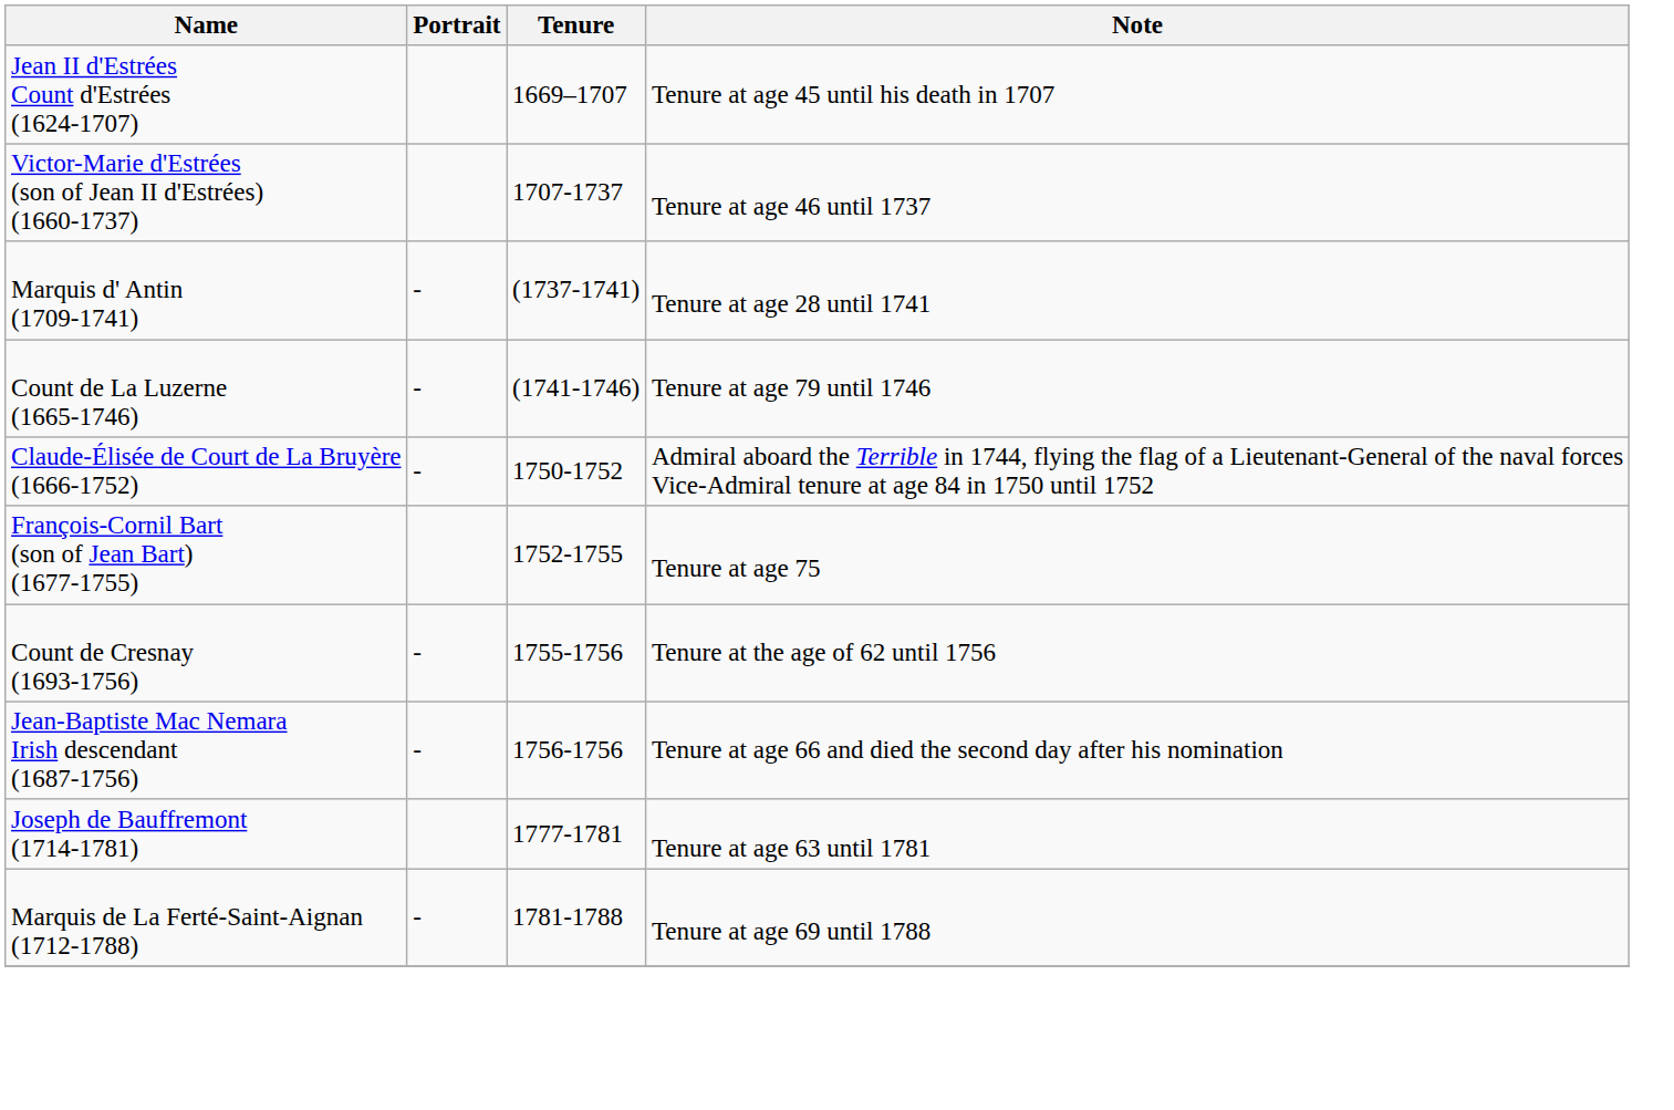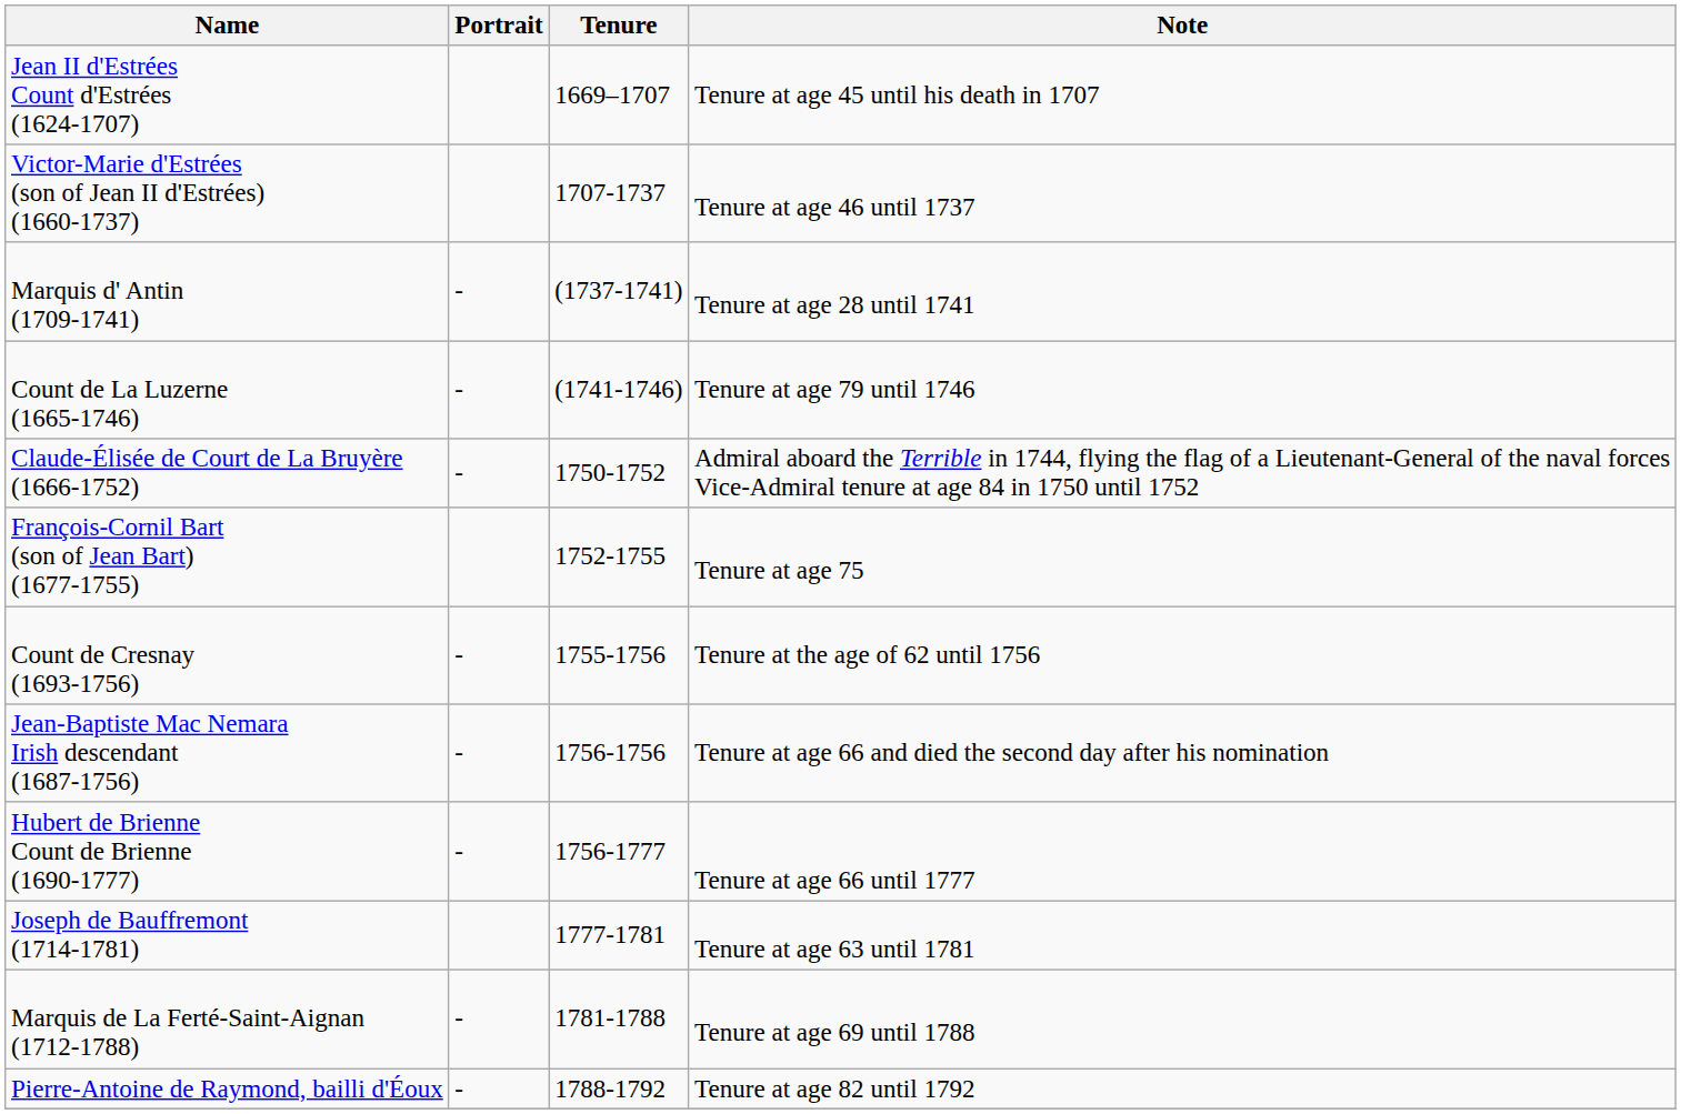 <table class="wikitable">
 <tr>
 <th>Name</th>
 <th>Portrait</th>
 <th>Tenure</th>
 <th>Note</th>
 </tr>
 <tr>
 <td><a href='#'>Jean II d'Estrées</a><br><a href='#'>Count</a> d'Estrées<br>(1624-1707)</td>
 <td></td>
 <td>1669–1707</td>
 <td>Tenure at age 45 until his death in 1707</td>
 </tr>
 <tr>
 <td><a href='#'>Victor-Marie d'Estrées</a><br>(son of Jean II d'Estrées)<br>(1660-1737)</td>
 <td></td>
 <td>1707-1737</td>
 <td><br>Tenure at age 46 until 1737</td>
 </tr>
 <tr>
 <td><br>Marquis d' Antin<br>(1709-1741)</td>
 <td>-</td>
 <td>(1737-1741)</td>
 <td><br>Tenure at age 28 until 1741</td>
 </tr>
 <tr>
 <td><br>Count de La Luzerne<br>(1665-1746)</td>
 <td>-</td>
 <td>(1741-1746)</td>
 <td>Tenure at age 79 until 1746</td>
 </tr>
 <tr>
 <td><a href='#'>Claude-Élisée de Court de La Bruyère</a><br>(1666-1752)</td>
 <td>-</td>
 <td>1750-1752</td>
 <td>Admiral aboard the <a href='#'><em>Terrible</em></a> in 1744, flying the flag of a Lieutenant-General of the naval forces<br>Vice-Admiral tenure at age 84 in 1750 until 1752</td>
 </tr>
 <tr>
 <td><a href='#'>François-Cornil Bart</a><br>(son of <a href='#'>Jean Bart</a>)<br>(1677-1755)</td>
 <td></td>
 <td>1752-1755</td>
 <td><br>Tenure at age 75</td>
 </tr>
 <tr>
 <td><br>Count de Cresnay<br>(1693-1756)</td>
 <td>-</td>
 <td>1755-1756</td>
 <td>Tenure at the age of 62 until 1756</td>
 </tr>
 <tr>
 <td><a href='#'>Jean-Baptiste Mac Nemara</a><br><a href='#'>Irish</a> descendant<br>(1687-1756)</td>
 <td>-</td>
 <td>1756-1756</td>
 <td>Tenure at age 66 and died the second day after his nomination</td>
 </tr>
 <tr>
+<td><a href='#'>Hubert de Brienne</a><br>Count de Brienne<br>(1690-1777)</td>
+<td>-</td>
+<td>1756-1777</td>
+<td><br><br>Tenure at age 66 until 1777</td>
+</tr>
+<tr>
 <td><a href='#'>Joseph de Bauffremont</a><br>(1714-1781)</td>
 <td></td>
 <td>1777-1781</td>
 <td><br>Tenure at age 63 until 1781</td>
 </tr>
 <tr>
 <td><br>Marquis de La Ferté-Saint-Aignan<br>(1712-1788)</td>
 <td>-</td>
 <td>1781-1788</td>
 <td><br>Tenure at age 69 until 1788</td>
 </tr>
 <tr>
+<td><a href='#'>Pierre-Antoine de Raymond, bailli d'Éoux</a></td>
+<td>-</td>
+<td>1788-1792</td>
+<td>Tenure at age 82 until 1792</td>
+</tr>
+<tr>
 </tr>
 </table>
